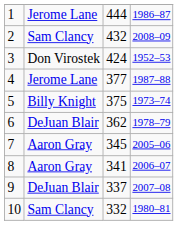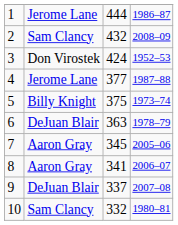 <table class="wikitable">
 <tr>
 </tr>
 <tr>
 <td>1</td>
 <td><a href='#'>Jerome Lane</a></td>
 <td>444</td>
 <td style="font-size:80%;"><a href='#'>1986–87</a></td>
 </tr>
 <tr>
 <td>2</td>
 <td><a href='#'>Sam Clancy</a></td>
 <td>432</td>
 <td style="font-size:80%;"><a href='#'>2008–09</a></td>
 </tr>
 <tr>
 <td>3</td>
 <td>Don Virostek</td>
 <td>424</td>
 <td style="font-size:80%;"><a href='#'>1952–53</a></td>
 </tr>
 <tr>
 <td>4</td>
 <td><a href='#'>Jerome Lane</a></td>
 <td>377</td>
 <td style="font-size:80%;"><a href='#'>1987–88</a></td>
 </tr>
 <tr>
 <td>5</td>
 <td><a href='#'>Billy Knight</a></td>
 <td>375</td>
 <td style="font-size:80%;"><a href='#'>1973–74</a></td>
 </tr>
 <tr>
 <td>6</td>
 <td><a href='#'>DeJuan Blair</a></td>
-<td>362</td>
+<td>363</td>
 <td style="font-size:80%;"><a href='#'>1978–79</a></td>
 </tr>
 <tr>
 <td>7</td>
 <td><a href='#'>Aaron Gray</a></td>
 <td>345</td>
 <td style="font-size:80%;"><a href='#'>2005–06</a></td>
 </tr>
 <tr>
 <td>8</td>
 <td><a href='#'>Aaron Gray</a></td>
 <td>341</td>
 <td style="font-size:80%;"><a href='#'>2006–07</a></td>
 </tr>
 <tr>
 <td>9</td>
 <td><a href='#'>DeJuan Blair</a></td>
 <td>337</td>
 <td style="font-size:80%;"><a href='#'>2007–08</a></td>
 </tr>
 <tr>
 <td>10</td>
 <td><a href='#'>Sam Clancy</a></td>
 <td>332</td>
 <td style="font-size:80%;"><a href='#'>1980–81</a></td>
 </tr>
 </table>
